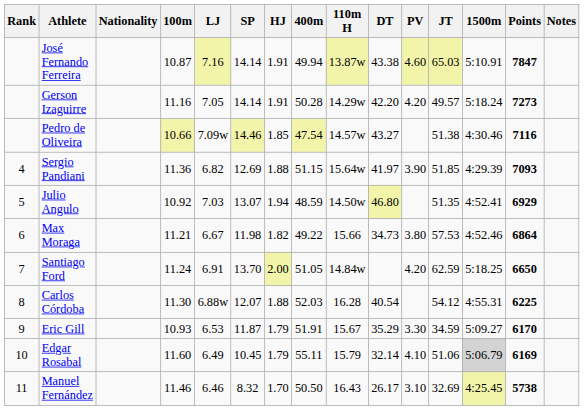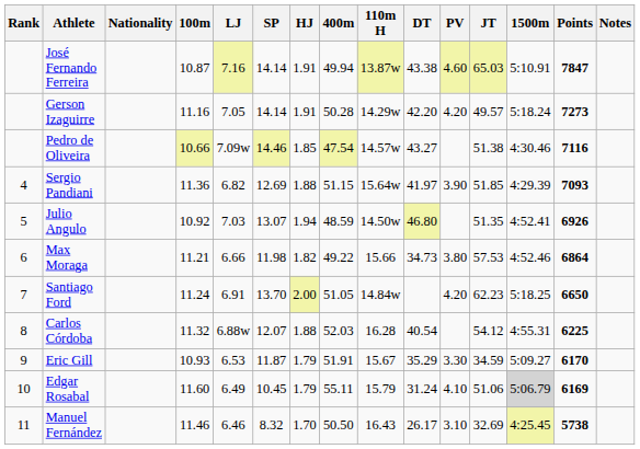 <table class="wikitable sortable" style=" text-align:center;">
 <tr>
 <th>Rank</th>
 <th>Athlete</th>
 <th>Nationality</th>
 <th>100m</th>
 <th>LJ</th>
 <th>SP</th>
 <th>HJ</th>
 <th>400m</th>
 <th>110m H</th>
 <th>DT</th>
 <th>PV</th>
 <th>JT</th>
 <th>1500m</th>
 <th>Points</th>
 <th>Notes</th>
 </tr>
 <tr>
 <td></td>
 <td align=left><a href='#'>José Fernando Ferreira</a></td>
 <td align=left></td>
 <td>10.87</td>
 <td bgcolor=#F2F5A9>7.16</td>
 <td>14.14</td>
 <td>1.91</td>
 <td>49.94</td>
 <td bgcolor=#F2F5A9>13.87w</td>
 <td>43.38</td>
 <td bgcolor=#F2F5A9>4.60</td>
 <td bgcolor=#F2F5A9>65.03</td>
 <td>5:10.91</td>
 <td><strong>7847</strong></td>
 <td></td>
 </tr>
 <tr>
 <td></td>
 <td align=left><a href='#'>Gerson Izaguirre</a></td>
 <td align=left></td>
 <td>11.16</td>
 <td>7.05</td>
 <td>14.14</td>
 <td>1.91</td>
 <td>50.28</td>
 <td>14.29w</td>
 <td>42.20</td>
 <td>4.20</td>
 <td>49.57</td>
 <td>5:18.24</td>
 <td><strong>7273</strong></td>
 <td></td>
 </tr>
 <tr>
 <td></td>
 <td align=left><a href='#'>Pedro de Oliveira</a></td>
 <td align=left></td>
 <td bgcolor=#F2F5A9>10.66</td>
 <td>7.09w</td>
 <td bgcolor=#F2F5A9>14.46</td>
 <td>1.85</td>
 <td bgcolor=#F2F5A9>47.54</td>
 <td>14.57w</td>
 <td>43.27</td>
 <td></td>
 <td>51.38</td>
 <td>4:30.46</td>
 <td><strong>7116</strong></td>
 <td></td>
 </tr>
 <tr>
 <td>4</td>
 <td align=left><a href='#'>Sergio Pandiani</a></td>
 <td align=left></td>
 <td>11.36</td>
 <td>6.82</td>
 <td>12.69</td>
 <td>1.88</td>
 <td>51.15</td>
 <td>15.64w</td>
 <td>41.97</td>
 <td>3.90</td>
 <td>51.85</td>
 <td>4:29.39</td>
 <td><strong>7093</strong></td>
 <td></td>
 </tr>
 <tr>
 <td>5</td>
 <td align=left><a href='#'>Julio Angulo</a></td>
 <td align=left></td>
 <td>10.92</td>
 <td>7.03</td>
 <td>13.07</td>
 <td>1.94</td>
 <td>48.59</td>
 <td>14.50w</td>
 <td bgcolor=#F2F5A9>46.80</td>
 <td></td>
 <td>51.35</td>
 <td>4:52.41</td>
-<td><strong>6929</strong></td>
+<td><strong>6926</strong></td>
 <td></td>
 </tr>
 <tr>
 <td>6</td>
 <td align=left><a href='#'>Max Moraga</a></td>
 <td align=left></td>
 <td>11.21</td>
-<td>6.67</td>
+<td>6.66</td>
 <td>11.98</td>
 <td>1.82</td>
 <td>49.22</td>
 <td>15.66</td>
 <td>34.73</td>
 <td>3.80</td>
 <td>57.53</td>
 <td>4:52.46</td>
 <td><strong>6864</strong></td>
 <td></td>
 </tr>
 <tr>
 <td>7</td>
 <td align=left><a href='#'>Santiago Ford</a></td>
 <td align=left></td>
 <td>11.24</td>
 <td>6.91</td>
 <td>13.70</td>
 <td bgcolor=#F2F5A9>2.00</td>
 <td>51.05</td>
 <td>14.84w</td>
 <td></td>
 <td>4.20</td>
-<td>62.59</td>
+<td>62.23</td>
 <td>5:18.25</td>
 <td><strong>6650</strong></td>
 <td></td>
 </tr>
 <tr>
 <td>8</td>
 <td align=left><a href='#'>Carlos Córdoba</a></td>
 <td align=left></td>
-<td>11.30</td>
+<td>11.32</td>
 <td>6.88w</td>
 <td>12.07</td>
 <td>1.88</td>
 <td>52.03</td>
 <td>16.28</td>
 <td>40.54</td>
 <td></td>
 <td>54.12</td>
 <td>4:55.31</td>
 <td><strong>6225</strong></td>
 <td></td>
 </tr>
 <tr>
 <td>9</td>
 <td align=left><a href='#'>Eric Gill</a></td>
 <td align=left></td>
 <td>10.93</td>
 <td>6.53</td>
 <td>11.87</td>
 <td>1.79</td>
 <td>51.91</td>
 <td>15.67</td>
 <td>35.29</td>
 <td>3.30</td>
 <td>34.59</td>
 <td>5:09.27</td>
 <td><strong>6170</strong></td>
 <td></td>
 </tr>
 <tr>
 <td>10</td>
 <td align=left><a href='#'>Edgar Rosabal</a></td>
 <td align=left></td>
 <td>11.60</td>
 <td>6.49</td>
 <td>10.45</td>
 <td>1.79</td>
 <td>55.11</td>
 <td>15.79</td>
-<td>32.14</td>
+<td>31.24</td>
 <td>4.10</td>
 <td>51.06</td>
 <td style="background: lightgrey;">5:06.79</td>
 <td><strong>6169</strong></td>
 <td></td>
 </tr>
 <tr>
 <td>11</td>
 <td align=left><a href='#'>Manuel Fernández</a></td>
 <td align=left></td>
 <td>11.46</td>
 <td>6.46</td>
 <td>8.32</td>
 <td>1.70</td>
 <td>50.50</td>
 <td>16.43</td>
 <td>26.17</td>
 <td>3.10</td>
 <td>32.69</td>
 <td bgcolor=#F2F5A9>4:25.45</td>
 <td><strong>5738</strong></td>
 <td></td>
 </tr>
 </table>
